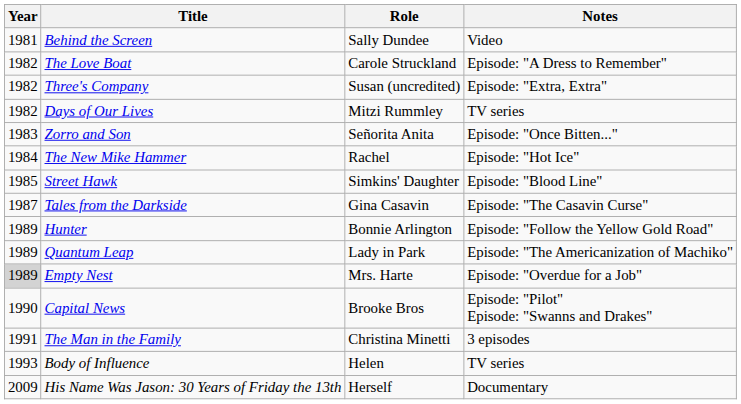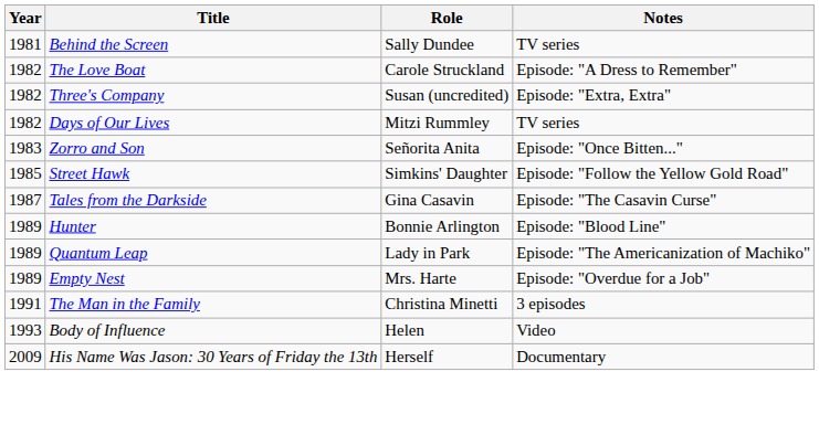 <table class="wikitable sortable">
 <tr>
 <th>Year</th>
 <th>Title</th>
 <th>Role</th>
 <th class="unsortable">Notes</th>
 </tr>
 <tr>
 <td>1981</td>
 <td><em><a href='#'>Behind the Screen</a></em></td>
 <td>Sally Dundee</td>
-<td>Video</td>
+<td>TV series</td>
 </tr>
 <tr>
 <td>1982</td>
 <td><em><a href='#'>The Love Boat</a></em></td>
 <td>Carole Struckland</td>
 <td>Episode: "A Dress to Remember"</td>
 </tr>
 <tr>
 <td>1982</td>
 <td><em><a href='#'>Three's Company</a></em></td>
 <td>Susan (uncredited)</td>
 <td>Episode: "Extra, Extra"</td>
 </tr>
 <tr>
 <td>1982</td>
 <td><em><a href='#'>Days of Our Lives</a></em></td>
 <td>Mitzi Rummley</td>
 <td>TV series</td>
 </tr>
 <tr>
 <td>1983</td>
 <td><em><a href='#'>Zorro and Son</a></em></td>
 <td>Señorita Anita</td>
 <td>Episode: "Once Bitten..."</td>
 </tr>
 <tr>
-<td>1984</td>
-<td><em><a href='#'>The New Mike Hammer</a></em></td>
-<td>Rachel</td>
-<td>Episode: "Hot Ice"</td>
-</tr>
-<tr>
 <td>1985</td>
 <td><em><a href='#'>Street Hawk</a></em></td>
 <td>Simkins' Daughter</td>
-<td>Episode: "Blood Line"</td>
+<td>Episode: "Follow the Yellow Gold Road"</td>
 </tr>
 <tr>
 <td>1987</td>
 <td><em><a href='#'>Tales from the Darkside</a></em></td>
 <td>Gina Casavin</td>
 <td>Episode: "The Casavin Curse"</td>
 </tr>
 <tr>
 <td>1989</td>
 <td><em><a href='#'>Hunter</a></em></td>
 <td>Bonnie Arlington</td>
-<td>Episode: "Follow the Yellow Gold Road"</td>
+<td>Episode: "Blood Line"</td>
 </tr>
 <tr>
 <td>1989</td>
 <td><em><a href='#'>Quantum Leap</a></em></td>
 <td>Lady in Park</td>
 <td>Episode: "The Americanization of Machiko"</td>
 </tr>
 <tr>
-<td style="background: lightgrey;">1989</td>
+<td>1989</td>
 <td><em><a href='#'>Empty Nest</a></em></td>
 <td>Mrs. Harte</td>
 <td>Episode: "Overdue for a Job"</td>
-</tr>
-<tr>
-<td>1990</td>
-<td><em><a href='#'>Capital News</a></em></td>
-<td>Brooke Bros</td>
-<td>Episode: "Pilot"<br>Episode: "Swanns and Drakes"</td>
 </tr>
 <tr>
 <td>1991</td>
 <td><em><a href='#'>The Man in the Family</a></em></td>
 <td>Christina Minetti</td>
 <td>3 episodes</td>
 </tr>
 <tr>
 <td>1993</td>
 <td><em>Body of Influence</em></td>
 <td>Helen</td>
-<td>TV series</td>
+<td>Video</td>
 </tr>
 <tr>
 <td>2009</td>
 <td><em>His Name Was Jason: 30 Years of Friday the 13th</em></td>
 <td>Herself</td>
 <td>Documentary</td>
 </tr>
 </table>
